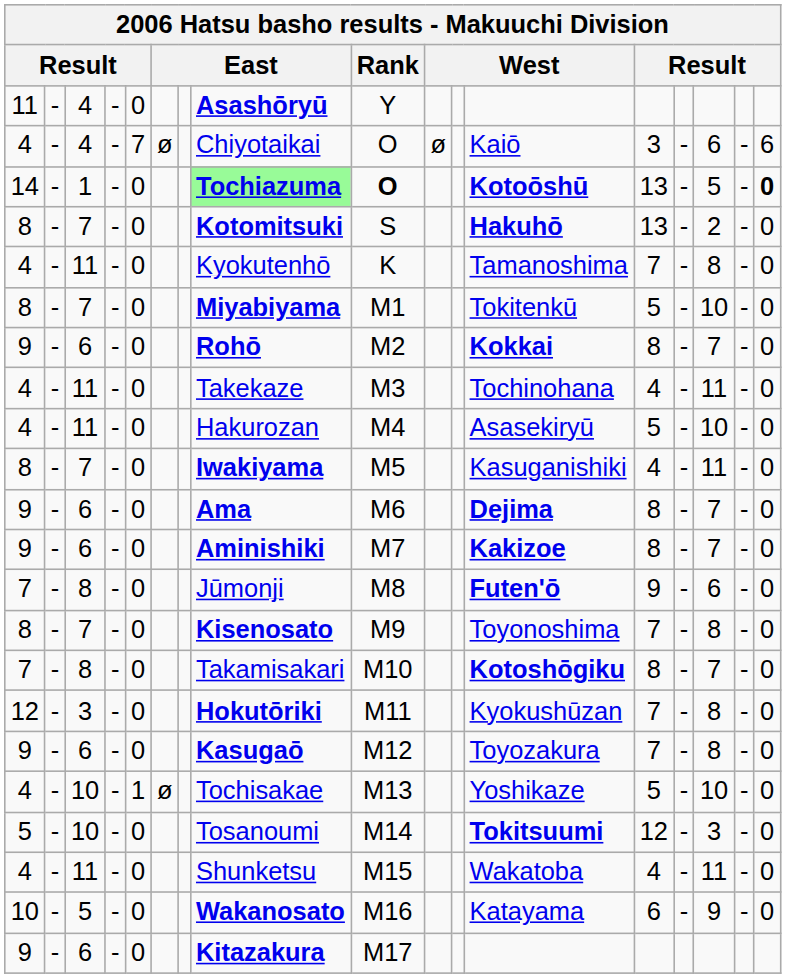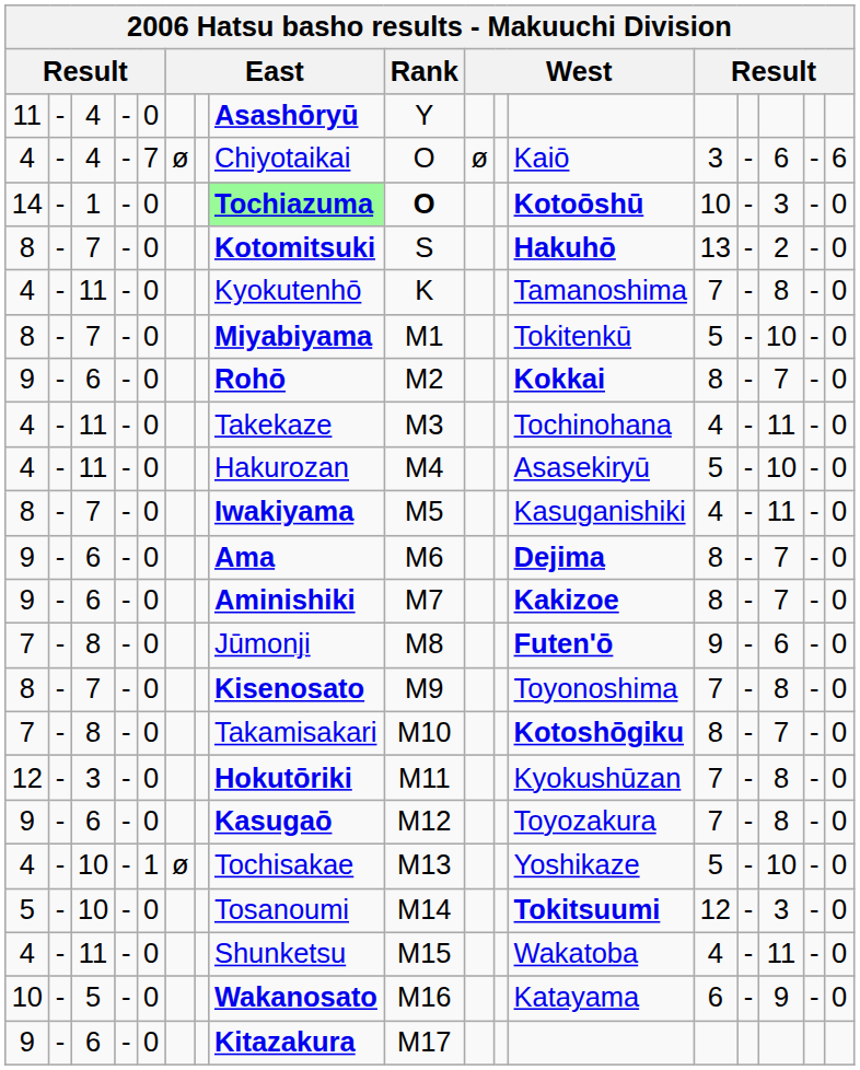 <table class="wikitable">
 <tr>
 <th colspan="17">2006 Hatsu basho results - Makuuchi Division</th>
 </tr>
 <tr>
 <th colspan="5">Result</th>
 <th colspan="3">East</th>
 <th>Rank</th>
 <th colspan="3">West</th>
 <th colspan="5">Result</th>
 </tr>
 <tr>
 <td align=center>11</td>
 <td align=center>-</td>
 <td align=center>4</td>
 <td align=center>-</td>
 <td align=center>0</td>
 <td align=center></td>
 <td align=center></td>
 <td><strong><a href='#'>Asashōryū</a></strong></td>
 <td align=center>Y</td>
 <td align=center></td>
 <td align=center></td>
 <td></td>
 <td align=center></td>
 <td align=center></td>
 <td align=center></td>
 <td align=center></td>
 <td align=center></td>
 </tr>
 <tr>
 <td align=center>4</td>
 <td align=center>-</td>
 <td align=center>4</td>
 <td align=center>-</td>
 <td align=center>7</td>
 <td align=center>ø</td>
 <td align=center></td>
 <td><a href='#'>Chiyotaikai</a></td>
 <td align=center>O</td>
 <td align=center>ø</td>
 <td align=center></td>
 <td><a href='#'>Kaiō</a></td>
 <td align=center>3</td>
 <td align=center>-</td>
 <td align=center>6</td>
 <td align=center>-</td>
 <td align=center>6</td>
 </tr>
 <tr>
 <td align=center>14</td>
 <td align=center>-</td>
 <td align=center>1</td>
 <td align=center>-</td>
 <td align=center>0</td>
 <td align=center></td>
 <td align=center></td>
 <td style="background: PaleGreen;"><strong><a href='#'>Tochiazuma</a></strong></td>
 <td align=center><strong>O</strong></td>
 <td align=center></td>
 <td align=center></td>
 <td><strong><a href='#'>Kotoōshū</a></strong></td>
-<td align=center>13</td>
+<td align=center>10</td>
 <td align=center>-</td>
-<td align=center>5</td>
+<td align=center>3</td>
 <td align=center>-</td>
-<td align=center><strong>0</strong></td>
+<td align=center>0</td>
 </tr>
 <tr>
 <td align=center>8</td>
 <td align=center>-</td>
 <td align=center>7</td>
 <td align=center>-</td>
 <td align=center>0</td>
 <td align=center></td>
 <td align=center></td>
 <td><a href='#'><strong>Kotomitsuki</strong></a></td>
 <td align=center>S</td>
 <td align=center></td>
 <td align=center></td>
 <td><strong><a href='#'>Hakuhō</a></strong></td>
 <td align=center>13</td>
 <td align=center>-</td>
 <td align=center>2</td>
 <td align=center>-</td>
 <td align=center>0</td>
 </tr>
 <tr>
 <td align=center>4</td>
 <td align=center>-</td>
 <td align=center>11</td>
 <td align=center>-</td>
 <td align=center>0</td>
 <td align=center></td>
 <td align=center></td>
 <td><a href='#'>Kyokutenhō</a></td>
 <td align=center>K</td>
 <td align=center></td>
 <td align=center></td>
 <td><a href='#'>Tamanoshima</a></td>
 <td align=center>7</td>
 <td align=center>-</td>
 <td align=center>8</td>
 <td align=center>-</td>
 <td align=center>0</td>
 </tr>
 <tr>
 <td align=center>8</td>
 <td align=center>-</td>
 <td align=center>7</td>
 <td align=center>-</td>
 <td align=center>0</td>
 <td align=center></td>
 <td align=center></td>
 <td><a href='#'><strong>Miyabiyama</strong></a></td>
 <td align=center>M1</td>
 <td align=center></td>
 <td align=center></td>
 <td><a href='#'>Tokitenkū</a></td>
 <td align=center>5</td>
 <td align=center>-</td>
 <td align=center>10</td>
 <td align=center>-</td>
 <td align=center>0</td>
 </tr>
 <tr>
 <td align=center>9</td>
 <td align=center>-</td>
 <td align=center>6</td>
 <td align=center>-</td>
 <td align=center>0</td>
 <td align=center></td>
 <td align=center></td>
 <td><a href='#'><strong>Rohō</strong></a></td>
 <td align=center>M2</td>
 <td align=center></td>
 <td align=center></td>
 <td><a href='#'><strong>Kokkai</strong></a></td>
 <td align=center>8</td>
 <td align=center>-</td>
 <td align=center>7</td>
 <td align=center>-</td>
 <td align=center>0</td>
 </tr>
 <tr>
 <td align=center>4</td>
 <td align=center>-</td>
 <td align=center>11</td>
 <td align=center>-</td>
 <td align=center>0</td>
 <td align=center></td>
 <td align=center></td>
 <td><a href='#'>Takekaze</a></td>
 <td align=center>M3</td>
 <td align=center></td>
 <td align=center></td>
 <td><a href='#'>Tochinohana</a></td>
 <td align=center>4</td>
 <td align=center>-</td>
 <td align=center>11</td>
 <td align=center>-</td>
 <td align=center>0</td>
 </tr>
 <tr>
 <td align=center>4</td>
 <td align=center>-</td>
 <td align=center>11</td>
 <td align=center>-</td>
 <td align=center>0</td>
 <td align=center></td>
 <td align=center></td>
 <td><a href='#'>Hakurozan</a></td>
 <td align=center>M4</td>
 <td align=center></td>
 <td align=center></td>
 <td><a href='#'>Asasekiryū</a></td>
 <td align=center>5</td>
 <td align=center>-</td>
 <td align=center>10</td>
 <td align=center>-</td>
 <td align=center>0</td>
 </tr>
 <tr>
 <td align=center>8</td>
 <td align=center>-</td>
 <td align=center>7</td>
 <td align=center>-</td>
 <td align=center>0</td>
 <td align=center></td>
 <td align=center></td>
 <td><a href='#'><strong>Iwakiyama</strong></a></td>
 <td align=center>M5</td>
 <td align=center></td>
 <td align=center></td>
 <td><a href='#'>Kasuganishiki</a></td>
 <td align=center>4</td>
 <td align=center>-</td>
 <td align=center>11</td>
 <td align=center>-</td>
 <td align=center>0</td>
 </tr>
 <tr>
 <td align=center>9</td>
 <td align=center>-</td>
 <td align=center>6</td>
 <td align=center>-</td>
 <td align=center>0</td>
 <td align=center></td>
 <td align=center></td>
 <td><a href='#'><strong>Ama</strong></a></td>
 <td align=center>M6</td>
 <td align=center></td>
 <td align=center></td>
 <td><a href='#'><strong>Dejima</strong></a></td>
 <td align=center>8</td>
 <td align=center>-</td>
 <td align=center>7</td>
 <td align=center>-</td>
 <td align=center>0</td>
 </tr>
 <tr>
 <td align=center>9</td>
 <td align=center>-</td>
 <td align=center>6</td>
 <td align=center>-</td>
 <td align=center>0</td>
 <td align=center></td>
 <td align=center></td>
 <td><a href='#'><strong>Aminishiki</strong></a></td>
 <td align=center>M7</td>
 <td align=center></td>
 <td align=center></td>
 <td><a href='#'><strong>Kakizoe</strong></a></td>
 <td align=center>8</td>
 <td align=center>-</td>
 <td align=center>7</td>
 <td align=center>-</td>
 <td align=center>0</td>
 </tr>
 <tr>
 <td align=center>7</td>
 <td align=center>-</td>
 <td align=center>8</td>
 <td align=center>-</td>
 <td align=center>0</td>
 <td align=center></td>
 <td align=center></td>
 <td><a href='#'>Jūmonji</a></td>
 <td align=center>M8</td>
 <td align=center></td>
 <td align=center></td>
 <td><a href='#'><strong>Futen'ō</strong></a></td>
 <td align=center>9</td>
 <td align=center>-</td>
 <td align=center>6</td>
 <td align=center>-</td>
 <td align=center>0</td>
 </tr>
 <tr>
 <td align=center>8</td>
 <td align=center>-</td>
 <td align=center>7</td>
 <td align=center>-</td>
 <td align=center>0</td>
 <td align=center></td>
 <td align=center></td>
 <td><a href='#'><strong>Kisenosato</strong></a></td>
 <td align=center>M9</td>
 <td align=center></td>
 <td align=center></td>
 <td><a href='#'>Toyonoshima</a></td>
 <td align=center>7</td>
 <td align=center>-</td>
 <td align=center>8</td>
 <td align=center>-</td>
 <td align=center>0</td>
 </tr>
 <tr>
 <td align=center>7</td>
 <td align=center>-</td>
 <td align=center>8</td>
 <td align=center>-</td>
 <td align=center>0</td>
 <td align=center></td>
 <td align=center></td>
 <td><a href='#'>Takamisakari</a></td>
 <td align=center>M10</td>
 <td align=center></td>
 <td align=center></td>
 <td><a href='#'><strong>Kotoshōgiku</strong></a></td>
 <td align=center>8</td>
 <td align=center>-</td>
 <td align=center>7</td>
 <td align=center>-</td>
 <td align=center>0</td>
 </tr>
 <tr>
 <td align=center>12</td>
 <td align=center>-</td>
 <td align=center>3</td>
 <td align=center>-</td>
 <td align=center>0</td>
 <td align=center></td>
 <td align=center></td>
 <td><a href='#'><strong>Hokutōriki</strong></a></td>
 <td align=center>M11</td>
 <td align=center></td>
 <td align=center></td>
 <td><a href='#'>Kyokushūzan</a></td>
 <td align=center>7</td>
 <td align=center>-</td>
 <td align=center>8</td>
 <td align=center>-</td>
 <td align=center>0</td>
 </tr>
 <tr>
 <td align=center>9</td>
 <td align=center>-</td>
 <td align=center>6</td>
 <td align=center>-</td>
 <td align=center>0</td>
 <td align=center></td>
 <td align=center></td>
 <td><a href='#'><strong>Kasugaō</strong></a></td>
 <td align=center>M12</td>
 <td align=center></td>
 <td align=center></td>
 <td><a href='#'>Toyozakura</a></td>
 <td align=center>7</td>
 <td align=center>-</td>
 <td align=center>8</td>
 <td align=center>-</td>
 <td align=center>0</td>
 </tr>
 <tr>
 <td align=center>4</td>
 <td align=center>-</td>
 <td align=center>10</td>
 <td align=center>-</td>
 <td align=center>1</td>
 <td align=center>ø</td>
 <td align=center></td>
 <td><a href='#'>Tochisakae</a></td>
 <td align=center>M13</td>
 <td align=center></td>
 <td align=center></td>
 <td><a href='#'>Yoshikaze</a></td>
 <td align=center>5</td>
 <td align=center>-</td>
 <td align=center>10</td>
 <td align=center>-</td>
 <td align=center>0</td>
 </tr>
 <tr>
 <td align=center>5</td>
 <td align=center>-</td>
 <td align=center>10</td>
 <td align=center>-</td>
 <td align=center>0</td>
 <td align=center></td>
 <td align=center></td>
 <td><a href='#'>Tosanoumi</a></td>
 <td align=center>M14</td>
 <td align=center></td>
 <td align=center></td>
 <td><a href='#'><strong>Tokitsuumi</strong></a></td>
 <td align=center>12</td>
 <td align=center>-</td>
 <td align=center>3</td>
 <td align=center>-</td>
 <td align=center>0</td>
 </tr>
 <tr>
 <td align=center>4</td>
 <td align=center>-</td>
 <td align=center>11</td>
 <td align=center>-</td>
 <td align=center>0</td>
 <td align=center></td>
 <td align=center></td>
 <td><a href='#'>Shunketsu</a></td>
 <td align=center>M15</td>
 <td align=center></td>
 <td align=center></td>
 <td><a href='#'>Wakatoba</a></td>
 <td align=center>4</td>
 <td align=center>-</td>
 <td align=center>11</td>
 <td align=center>-</td>
 <td align=center>0</td>
 </tr>
 <tr>
 <td align=center>10</td>
 <td align=center>-</td>
 <td align=center>5</td>
 <td align=center>-</td>
 <td align=center>0</td>
 <td align=center></td>
 <td align=center></td>
 <td><a href='#'><strong>Wakanosato</strong></a></td>
 <td align=center>M16</td>
 <td align=center></td>
 <td align=center></td>
 <td><a href='#'>Katayama</a></td>
 <td align=center>6</td>
 <td align=center>-</td>
 <td align=center>9</td>
 <td align=center>-</td>
 <td align=center>0</td>
 </tr>
 <tr>
 <td align=center>9</td>
 <td align=center>-</td>
 <td align=center>6</td>
 <td align=center>-</td>
 <td align=center>0</td>
 <td align=center></td>
 <td align=center></td>
 <td><strong><a href='#'>Kitazakura</a></strong></td>
 <td align=center>M17</td>
 <td align=center></td>
 <td align=center></td>
 <td></td>
 <td align=center></td>
 <td align=center></td>
 <td align=center></td>
 <td align=center></td>
 <td align=center></td>
 </tr>
 </table>
